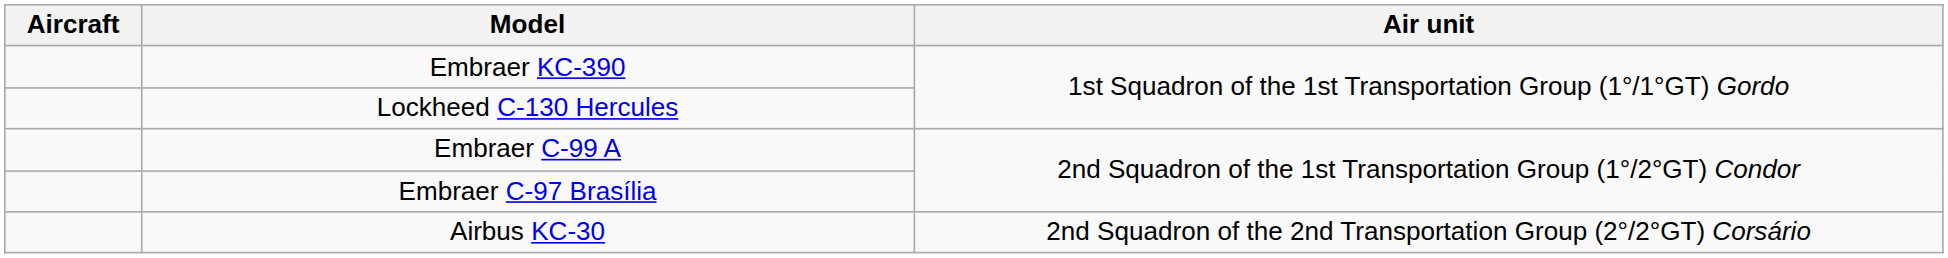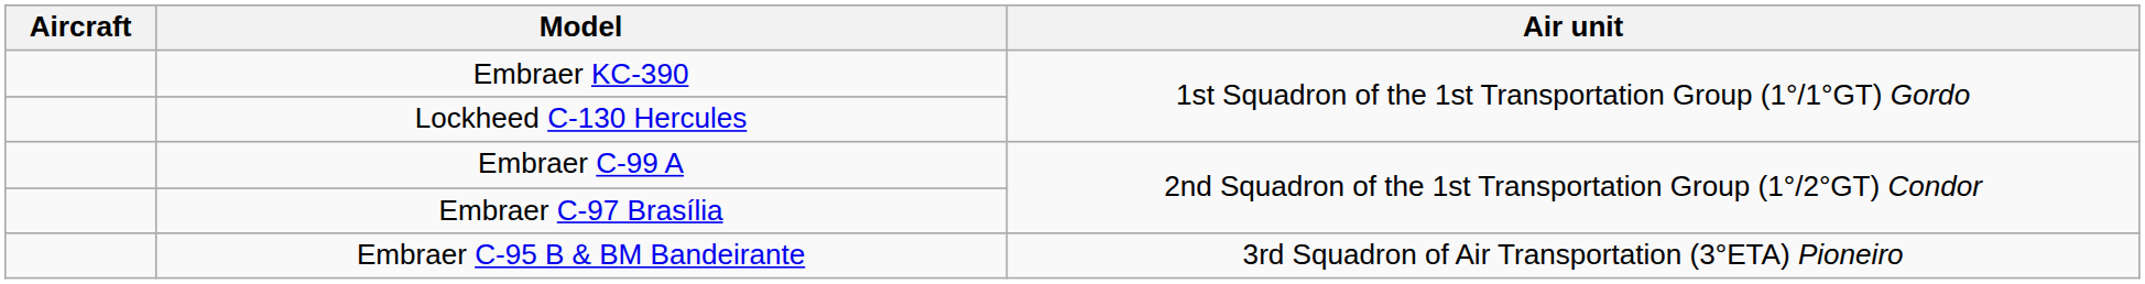 <table width="60%" class=wikitable>
 <tr>
 <th width="5%">Aircraft</th>
 <th width="30%">Model</th>
 <th width="40%">Air unit</th>
 </tr>
 <tr>
 <td align=center></td>
 <td align=center>Embraer <a href='#'>KC-390</a></td>
 <td rowspan=2 style="text-align: center;">1st Squadron of the 1st Transportation Group (1°/1°GT) <em>Gordo</em></td>
 </tr>
 <tr>
 <td align=center></td>
 <td align=center>Lockheed <a href='#'>C-130 Hercules</a></td>
 </tr>
 <tr>
 <td align=center></td>
 <td align=center>Embraer <a href='#'>C-99 A</a></td>
 <td rowspan=2 style="text-align: center;">2nd Squadron of the 1st Transportation Group (1°/2°GT) <em>Condor</em></td>
 </tr>
 <tr>
 <td align=center></td>
 <td align=center>Embraer <a href='#'>C-97 Brasília</a></td>
 </tr>
 <tr>
 <td align=center></td>
-<td align=center>Airbus <a href='#'>KC-30</a></td>
-<td align=center>2nd Squadron of the 2nd Transportation Group (2°/2°GT) <em>Corsário</em></td>
+<td align=center>Embraer <a href='#'>C-95 B & BM Bandeirante</a></td>
+<td align=center>3rd Squadron of Air Transportation (3°ETA) <em>Pioneiro</em></td>
 </tr>
 </table>
